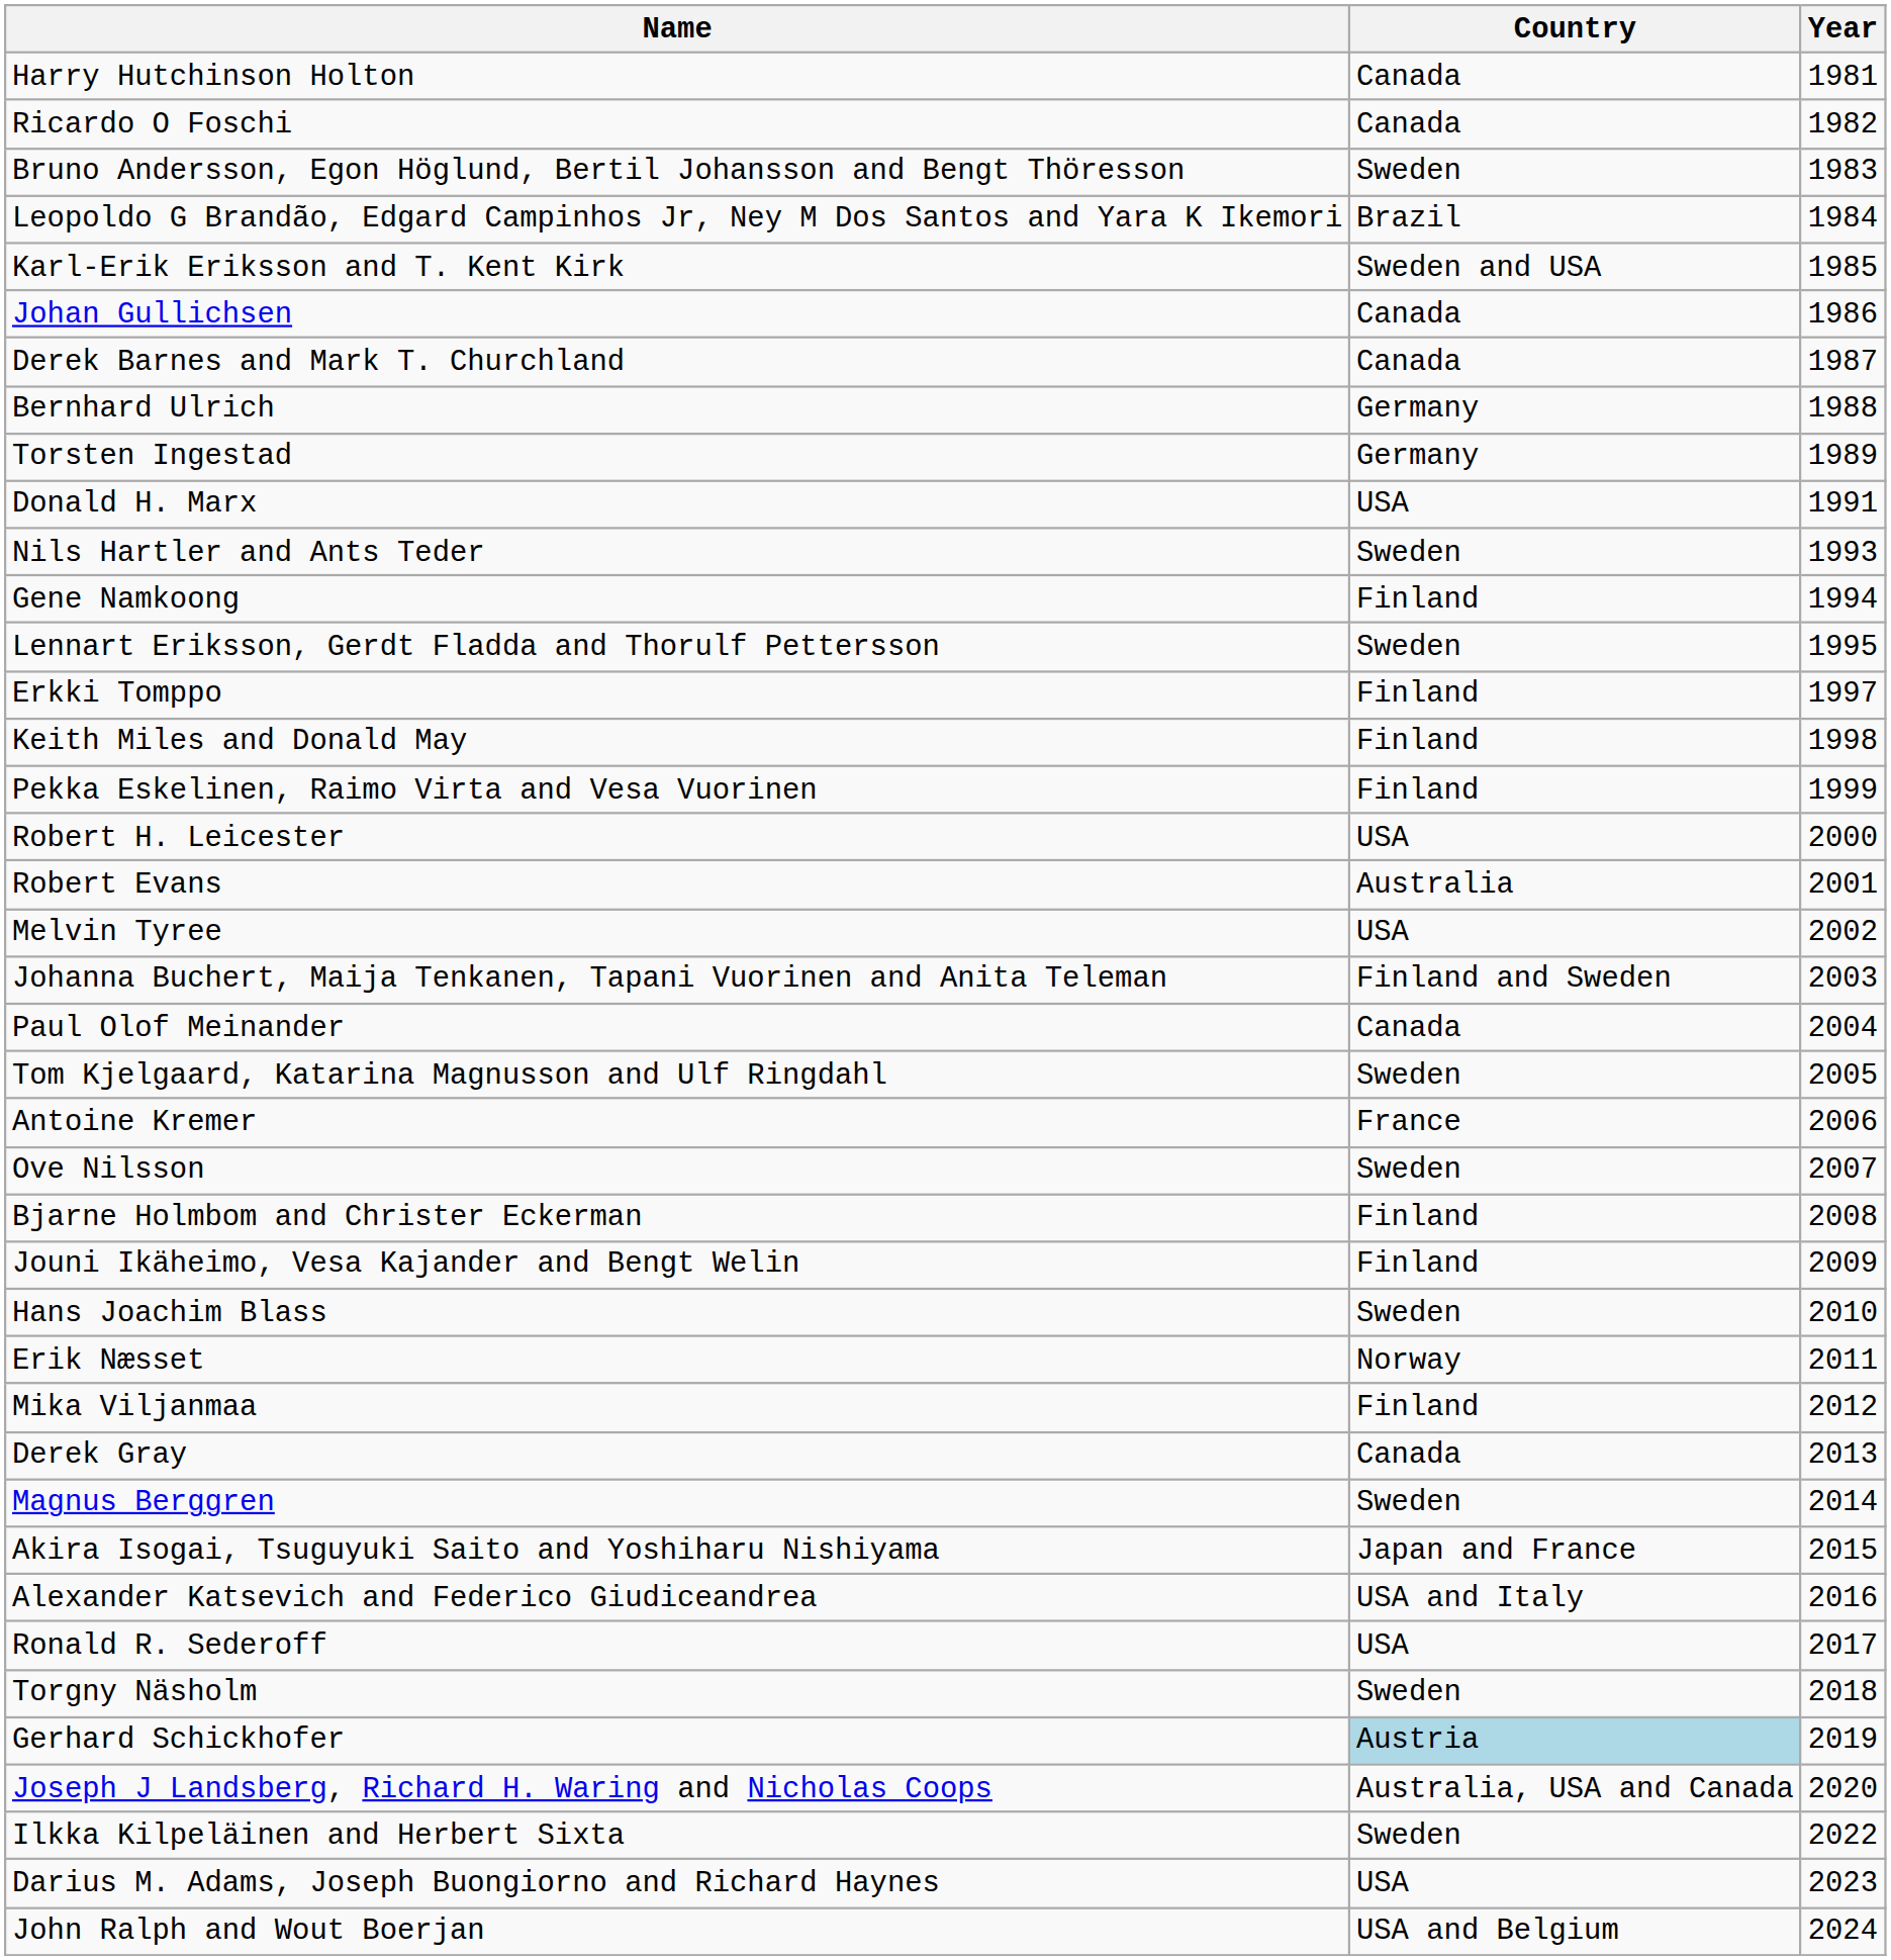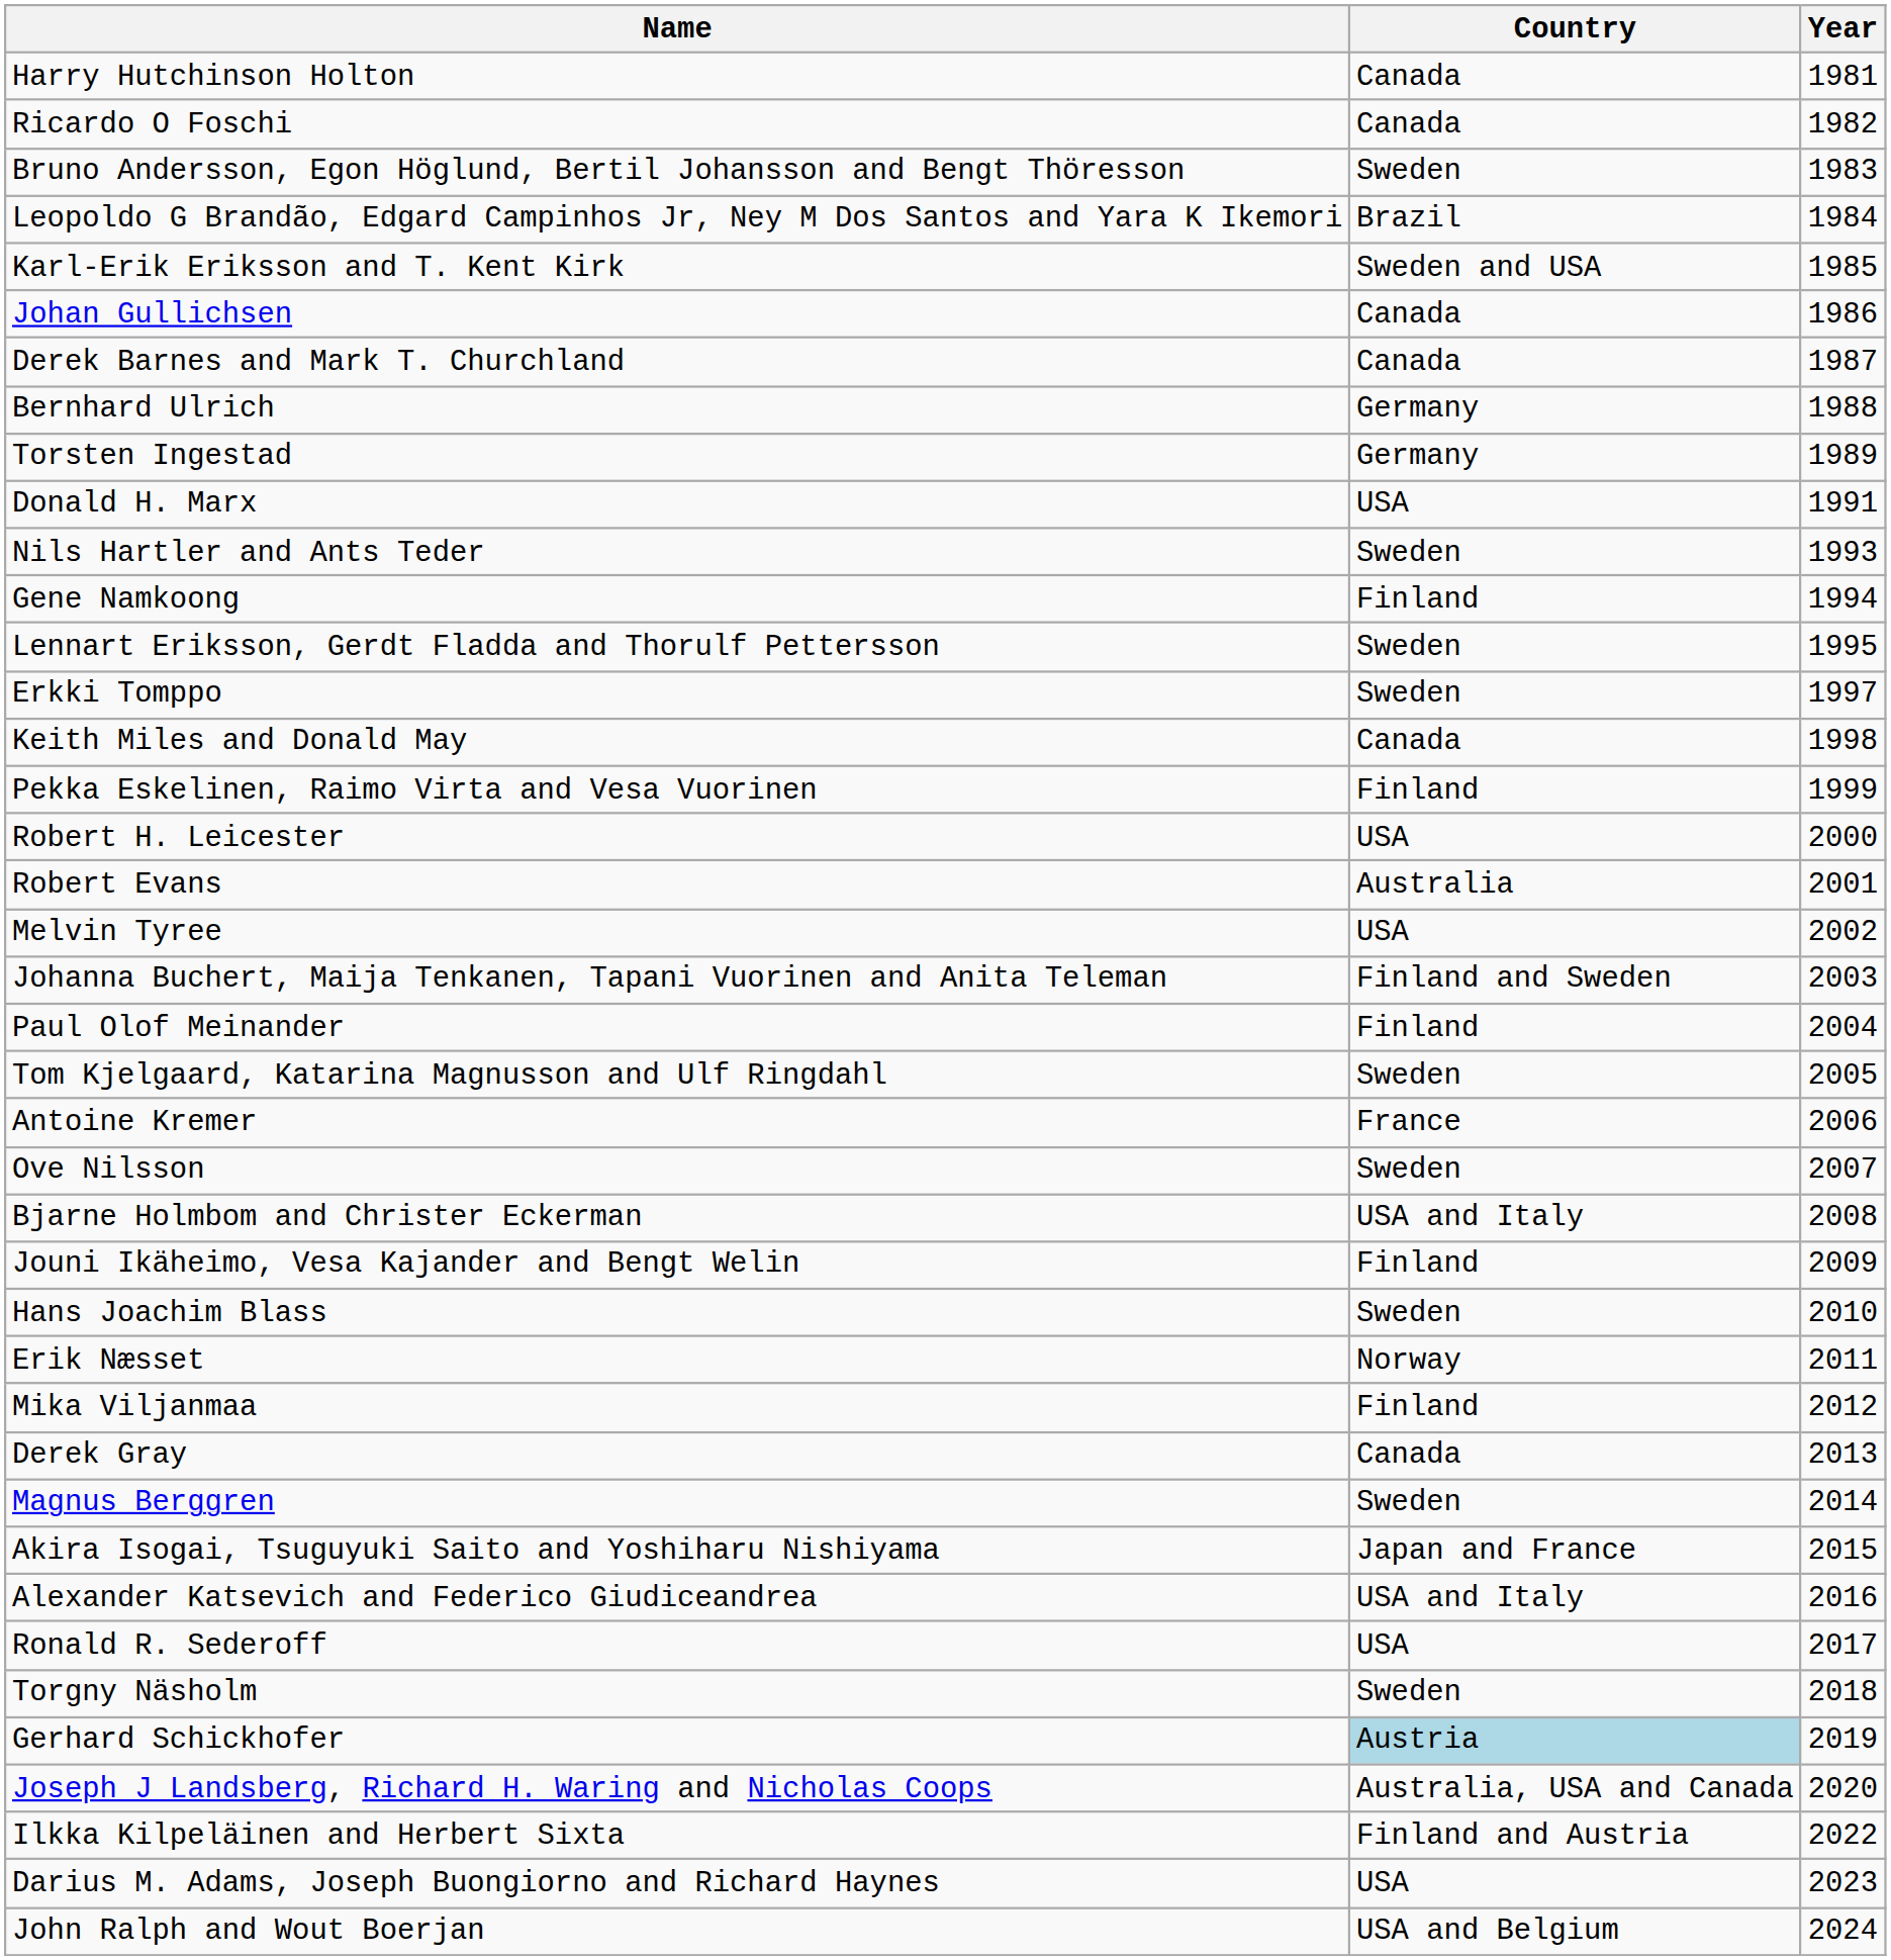 <table class="wikitable">
 <tr>
 <th>Name</th>
 <th>Country</th>
 <th>Year</th>
 </tr>
 <tr>
 <td>Harry Hutchinson Holton</td>
 <td>Canada</td>
 <td>1981</td>
 </tr>
 <tr>
 <td>Ricardo O Foschi</td>
 <td>Canada</td>
 <td>1982</td>
 </tr>
 <tr>
 <td>Bruno Andersson, Egon Höglund, Bertil Johansson and Bengt Thöresson</td>
 <td>Sweden</td>
 <td>1983</td>
 </tr>
 <tr>
 <td>Leopoldo G Brandão, Edgard Campinhos Jr, Ney M Dos Santos and Yara K Ikemori</td>
 <td>Brazil</td>
 <td>1984</td>
 </tr>
 <tr>
 <td>Karl-Erik Eriksson and T. Kent Kirk</td>
 <td>Sweden and USA</td>
 <td>1985</td>
 </tr>
 <tr>
 <td><a href='#'>Johan Gullichsen</a></td>
 <td>Canada</td>
 <td>1986</td>
 </tr>
 <tr>
 <td>Derek Barnes and Mark T. Churchland</td>
 <td>Canada</td>
 <td>1987</td>
 </tr>
 <tr>
 <td>Bernhard Ulrich</td>
 <td>Germany</td>
 <td>1988</td>
 </tr>
 <tr>
 <td>Torsten Ingestad</td>
 <td>Germany</td>
 <td>1989</td>
 </tr>
 <tr>
 <td>Donald H. Marx</td>
 <td>USA</td>
 <td>1991</td>
 </tr>
 <tr>
 <td>Nils Hartler and Ants Teder</td>
 <td>Sweden</td>
 <td>1993</td>
 </tr>
 <tr>
 <td>Gene Namkoong</td>
 <td>Finland</td>
 <td>1994</td>
 </tr>
 <tr>
 <td>Lennart Eriksson, Gerdt Fladda and Thorulf Pettersson</td>
 <td>Sweden</td>
 <td>1995</td>
 </tr>
 <tr>
 <td>Erkki Tomppo</td>
-<td>Finland</td>
+<td>Sweden</td>
 <td>1997</td>
 </tr>
 <tr>
 <td>Keith Miles and Donald May</td>
-<td>Finland</td>
+<td>Canada</td>
 <td>1998</td>
 </tr>
 <tr>
 <td>Pekka Eskelinen, Raimo Virta and Vesa Vuorinen</td>
 <td>Finland</td>
 <td>1999</td>
 </tr>
 <tr>
 <td>Robert H. Leicester</td>
 <td>USA</td>
 <td>2000</td>
 </tr>
 <tr>
 <td>Robert Evans</td>
 <td>Australia</td>
 <td>2001</td>
 </tr>
 <tr>
 <td>Melvin Tyree</td>
 <td>USA</td>
 <td>2002</td>
 </tr>
 <tr>
 <td>Johanna Buchert, Maija Tenkanen, Tapani Vuorinen and Anita Teleman</td>
 <td>Finland and Sweden</td>
 <td>2003</td>
 </tr>
 <tr>
 <td>Paul Olof Meinander</td>
-<td>Canada</td>
+<td>Finland</td>
 <td>2004</td>
 </tr>
 <tr>
 <td>Tom Kjelgaard, Katarina Magnusson and Ulf Ringdahl</td>
 <td>Sweden</td>
 <td>2005</td>
 </tr>
 <tr>
 <td>Antoine Kremer</td>
 <td>France</td>
 <td>2006</td>
 </tr>
 <tr>
 <td>Ove Nilsson</td>
 <td>Sweden</td>
 <td>2007</td>
 </tr>
 <tr>
 <td>Bjarne Holmbom and Christer Eckerman</td>
-<td>Finland</td>
+<td>USA and Italy</td>
 <td>2008</td>
 </tr>
 <tr>
 <td>Jouni Ikäheimo, Vesa Kajander and Bengt Welin</td>
 <td>Finland</td>
 <td>2009</td>
 </tr>
 <tr>
 <td>Hans Joachim Blass</td>
 <td>Sweden</td>
 <td>2010</td>
 </tr>
 <tr>
 <td>Erik Næsset</td>
 <td>Norway</td>
 <td>2011</td>
 </tr>
 <tr>
 <td>Mika Viljanmaa</td>
 <td>Finland</td>
 <td>2012</td>
 </tr>
 <tr>
 <td>Derek Gray</td>
 <td>Canada</td>
 <td>2013</td>
 </tr>
 <tr>
 <td><a href='#'>Magnus Berggren</a></td>
 <td>Sweden</td>
 <td>2014</td>
 </tr>
 <tr>
 <td>Akira Isogai, Tsuguyuki Saito and Yoshiharu Nishiyama</td>
 <td>Japan and France</td>
 <td>2015</td>
 </tr>
 <tr>
 <td>Alexander Katsevich and Federico Giudiceandrea</td>
 <td>USA and Italy</td>
 <td>2016</td>
 </tr>
 <tr>
 <td>Ronald R. Sederoff</td>
 <td>USA</td>
 <td>2017</td>
 </tr>
 <tr>
 <td>Torgny Näsholm</td>
 <td>Sweden</td>
 <td>2018</td>
 </tr>
 <tr>
 <td>Gerhard Schickhofer</td>
 <td style="background: lightblue;">Austria</td>
 <td>2019</td>
 </tr>
 <tr>
 <td><a href='#'>Joseph J Landsberg</a>, <a href='#'>Richard H. Waring</a> and <a href='#'>Nicholas Coops</a></td>
 <td>Australia, USA and Canada</td>
 <td>2020</td>
 </tr>
 <tr>
 <td>Ilkka Kilpeläinen and Herbert Sixta</td>
-<td>Sweden</td>
+<td>Finland and Austria</td>
 <td>2022</td>
 </tr>
 <tr>
 <td>Darius M. Adams, Joseph Buongiorno and Richard Haynes</td>
 <td>USA</td>
 <td>2023</td>
 </tr>
 <tr>
 <td>John Ralph and Wout Boerjan</td>
 <td>USA and Belgium</td>
 <td>2024</td>
 </tr>
 </table>
